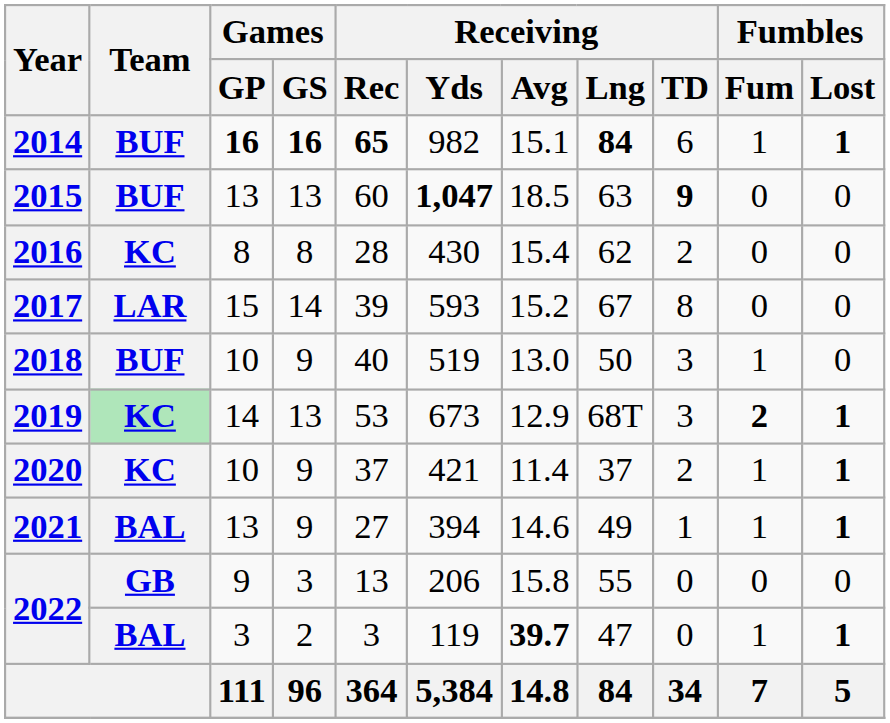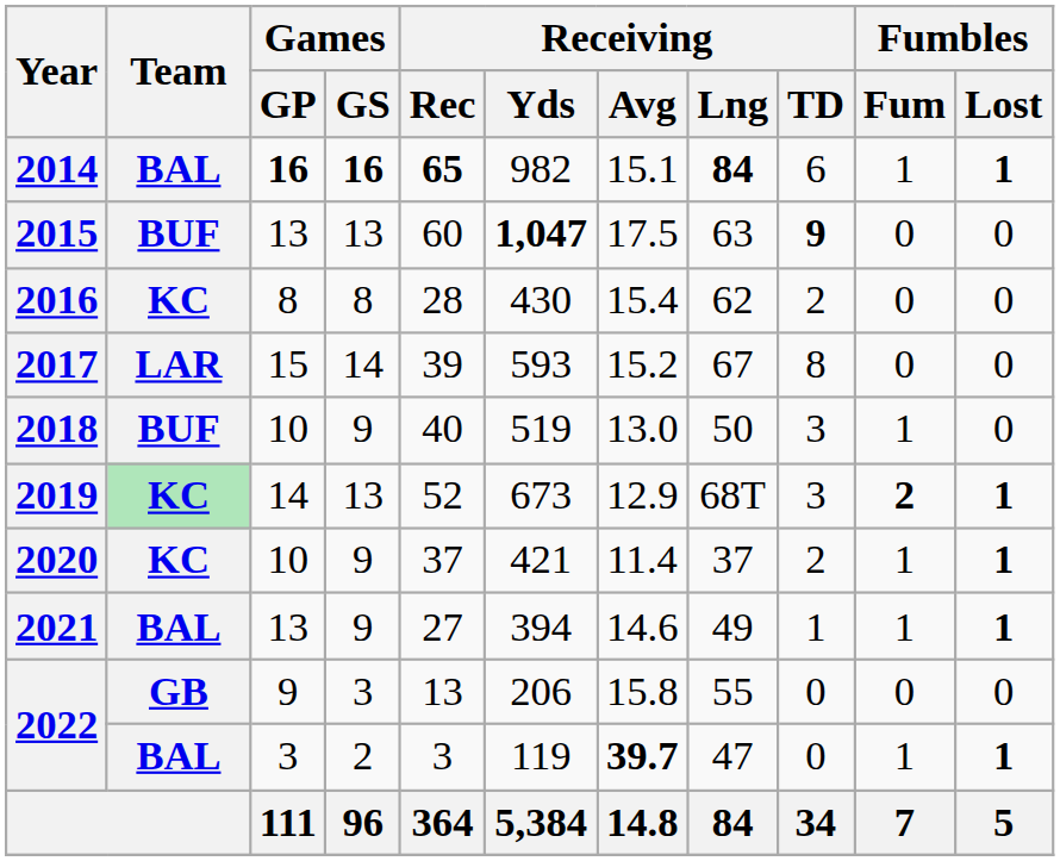 <table class=wikitable style="text-align:center;">
 <tr>
 <th rowspan="2">Year</th>
 <th rowspan="2">Team</th>
 <th colspan="2">Games</th>
 <th colspan="5">Receiving</th>
 <th colspan="2">Fumbles</th>
 </tr>
 <tr>
 <th>GP</th>
 <th>GS</th>
 <th>Rec</th>
 <th>Yds</th>
 <th>Avg</th>
 <th>Lng</th>
 <th>TD</th>
 <th>Fum</th>
 <th>Lost</th>
 </tr>
 <tr>
 <th><a href='#'>2014</a></th>
-<th><a href='#'>BUF</a></th>
+<th><a href='#'>BAL</a></th>
 <td><strong>16</strong></td>
 <td><strong>16</strong></td>
 <td><strong>65</strong></td>
 <td>982</td>
 <td>15.1</td>
 <td><strong>84</strong></td>
 <td>6</td>
 <td>1</td>
 <td><strong>1</strong></td>
 </tr>
 <tr>
 <th><a href='#'>2015</a></th>
 <th><a href='#'>BUF</a></th>
 <td>13</td>
 <td>13</td>
 <td>60</td>
 <td><strong>1,047</strong></td>
-<td>18.5</td>
+<td>17.5</td>
 <td>63</td>
 <td><strong>9</strong></td>
 <td>0</td>
 <td>0</td>
 </tr>
 <tr>
 <th><a href='#'>2016</a></th>
 <th><a href='#'>KC</a></th>
 <td>8</td>
 <td>8</td>
 <td>28</td>
 <td>430</td>
 <td>15.4</td>
 <td>62</td>
 <td>2</td>
 <td>0</td>
 <td>0</td>
 </tr>
 <tr>
 <th><a href='#'>2017</a></th>
 <th><a href='#'>LAR</a></th>
 <td>15</td>
 <td>14</td>
 <td>39</td>
 <td>593</td>
 <td>15.2</td>
 <td>67</td>
 <td>8</td>
 <td>0</td>
 <td>0</td>
 </tr>
 <tr>
 <th><a href='#'>2018</a></th>
 <th><a href='#'>BUF</a></th>
 <td>10</td>
 <td>9</td>
 <td>40</td>
 <td>519</td>
 <td>13.0</td>
 <td>50</td>
 <td>3</td>
 <td>1</td>
 <td>0</td>
 </tr>
 <tr>
 <th><a href='#'>2019</a></th>
 <th style="background:#afe6ba; width:3em;"><a href='#'>KC</a></th>
 <td>14</td>
 <td>13</td>
-<td>53</td>
+<td>52</td>
 <td>673</td>
 <td>12.9</td>
 <td>68T</td>
 <td>3</td>
 <td><strong>2</strong></td>
 <td><strong>1</strong></td>
 </tr>
 <tr>
 <th><a href='#'>2020</a></th>
 <th><a href='#'>KC</a></th>
 <td>10</td>
 <td>9</td>
 <td>37</td>
 <td>421</td>
 <td>11.4</td>
 <td>37</td>
 <td>2</td>
 <td>1</td>
 <td><strong>1</strong></td>
 </tr>
 <tr>
 <th><a href='#'>2021</a></th>
 <th><a href='#'>BAL</a></th>
 <td>13</td>
 <td>9</td>
 <td>27</td>
 <td>394</td>
 <td>14.6</td>
 <td>49</td>
 <td>1</td>
 <td>1</td>
 <td><strong>1</strong></td>
 </tr>
 <tr>
 <th rowspan="2"><a href='#'>2022</a></th>
 <th><a href='#'>GB</a></th>
 <td>9</td>
 <td>3</td>
 <td>13</td>
 <td>206</td>
 <td>15.8</td>
 <td>55</td>
 <td>0</td>
 <td>0</td>
 <td>0</td>
 </tr>
 <tr>
 <th><a href='#'>BAL</a></th>
 <td>3</td>
 <td>2</td>
 <td>3</td>
 <td>119</td>
 <td><strong>39.7</strong></td>
 <td>47</td>
 <td>0</td>
 <td>1</td>
 <td><strong>1</strong></td>
 </tr>
 <tr>
 <th colspan="2"></th>
 <th>111</th>
 <th>96</th>
 <th>364</th>
 <th>5,384</th>
 <th>14.8</th>
 <th>84</th>
 <th>34</th>
 <th>7</th>
 <th>5</th>
 </tr>
 <tr>
 </tr>
 </table>
